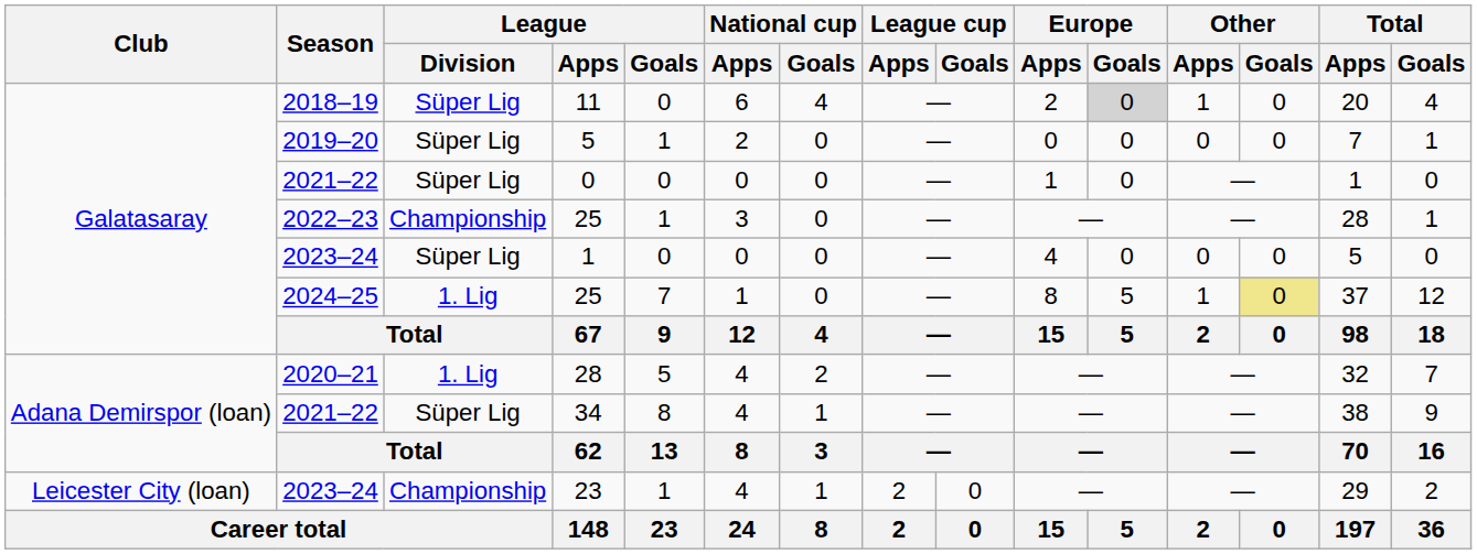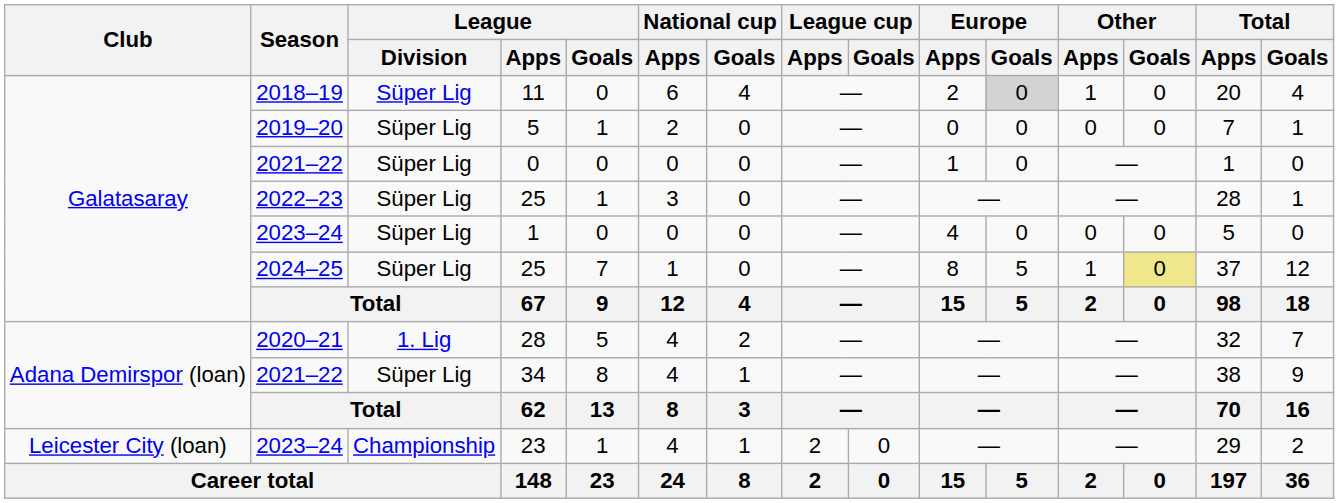 <table class="wikitable" style="text-align:center">
 <tr>
 <th rowspan="2">Club</th>
 <th rowspan="2">Season</th>
 <th colspan="3">League</th>
 <th colspan="2">National cup</th>
 <th colspan="2">League cup</th>
 <th colspan="2">Europe</th>
 <th colspan="2">Other</th>
 <th colspan="2">Total</th>
 </tr>
 <tr>
 <th>Division</th>
 <th>Apps</th>
 <th>Goals</th>
 <th>Apps</th>
 <th>Goals</th>
 <th>Apps</th>
 <th>Goals</th>
 <th>Apps</th>
 <th>Goals</th>
 <th>Apps</th>
 <th>Goals</th>
 <th>Apps</th>
 <th>Goals</th>
 </tr>
 <tr>
 <td rowspan="7"><a href='#'>Galatasaray</a></td>
 <td><a href='#'>2018–19</a></td>
 <td><a href='#'>Süper Lig</a></td>
 <td>11</td>
 <td>0</td>
 <td>6</td>
 <td>4</td>
 <td colspan="2">—</td>
 <td>2</td>
 <td style="background: lightgrey;">0</td>
 <td>1</td>
 <td>0</td>
 <td>20</td>
 <td>4</td>
 </tr>
 <tr>
 <td><a href='#'>2019–20</a></td>
 <td>Süper Lig</td>
 <td>5</td>
 <td>1</td>
 <td>2</td>
 <td>0</td>
 <td colspan="2">—</td>
 <td>0</td>
 <td>0</td>
 <td>0</td>
 <td>0</td>
 <td>7</td>
 <td>1</td>
 </tr>
 <tr>
 <td><a href='#'>2021–22</a></td>
 <td>Süper Lig</td>
 <td>0</td>
 <td>0</td>
 <td>0</td>
 <td>0</td>
 <td colspan="2">—</td>
 <td>1</td>
 <td>0</td>
 <td colspan="2">—</td>
 <td>1</td>
 <td>0</td>
 </tr>
 <tr>
 <td><a href='#'>2022–23</a></td>
-<td><a href='#'>Championship</a></td>
+<td>Süper Lig</td>
 <td>25</td>
 <td>1</td>
 <td>3</td>
 <td>0</td>
 <td colspan="2">—</td>
 <td colspan="2">—</td>
 <td colspan="2">—</td>
 <td>28</td>
 <td>1</td>
 </tr>
 <tr>
 <td><a href='#'>2023–24</a></td>
 <td>Süper Lig</td>
 <td>1</td>
 <td>0</td>
 <td>0</td>
 <td>0</td>
 <td colspan="2">—</td>
 <td>4</td>
 <td>0</td>
 <td>0</td>
 <td>0</td>
 <td>5</td>
 <td>0</td>
 </tr>
 <tr>
 <td><a href='#'>2024–25</a></td>
-<td><a href='#'>1. Lig</a></td>
+<td>Süper Lig</td>
 <td>25</td>
 <td>7</td>
 <td>1</td>
 <td>0</td>
 <td colspan="2">—</td>
 <td>8</td>
 <td>5</td>
 <td>1</td>
 <td style="background: khaki;">0</td>
 <td>37</td>
 <td>12</td>
 </tr>
 <tr>
 <th colspan="2">Total</th>
 <th>67</th>
 <th>9</th>
 <th>12</th>
 <th>4</th>
 <th colspan="2">—</th>
 <th>15</th>
 <th>5</th>
 <th>2</th>
 <th>0</th>
 <th>98</th>
 <th>18</th>
 </tr>
 <tr>
 <td rowspan="3"><a href='#'>Adana Demirspor</a> (loan)</td>
 <td><a href='#'>2020–21</a></td>
 <td><a href='#'>1. Lig</a></td>
 <td>28</td>
 <td>5</td>
 <td>4</td>
 <td>2</td>
 <td colspan="2">—</td>
 <td colspan="2">—</td>
 <td colspan="2">—</td>
 <td>32</td>
 <td>7</td>
 </tr>
 <tr>
 <td><a href='#'>2021–22</a></td>
 <td>Süper Lig</td>
 <td>34</td>
 <td>8</td>
 <td>4</td>
 <td>1</td>
 <td colspan="2">—</td>
 <td colspan="2">—</td>
 <td colspan="2">—</td>
 <td>38</td>
 <td>9</td>
 </tr>
 <tr>
 <th colspan="2">Total</th>
 <th>62</th>
 <th>13</th>
 <th>8</th>
 <th>3</th>
 <th colspan="2">—</th>
 <th colspan="2">—</th>
 <th colspan="2">—</th>
 <th>70</th>
 <th>16</th>
 </tr>
 <tr>
 <td><a href='#'>Leicester City</a> (loan)</td>
 <td><a href='#'>2023–24</a></td>
 <td><a href='#'>Championship</a></td>
 <td>23</td>
 <td>1</td>
 <td>4</td>
 <td>1</td>
 <td>2</td>
 <td>0</td>
 <td colspan="2">—</td>
 <td colspan="2">—</td>
 <td>29</td>
 <td>2</td>
 </tr>
 <tr>
 <th colspan="3">Career total</th>
 <th>148</th>
 <th>23</th>
 <th>24</th>
 <th>8</th>
 <th>2</th>
 <th>0</th>
 <th>15</th>
 <th>5</th>
 <th>2</th>
 <th>0</th>
 <th>197</th>
 <th>36</th>
 </tr>
 </table>
